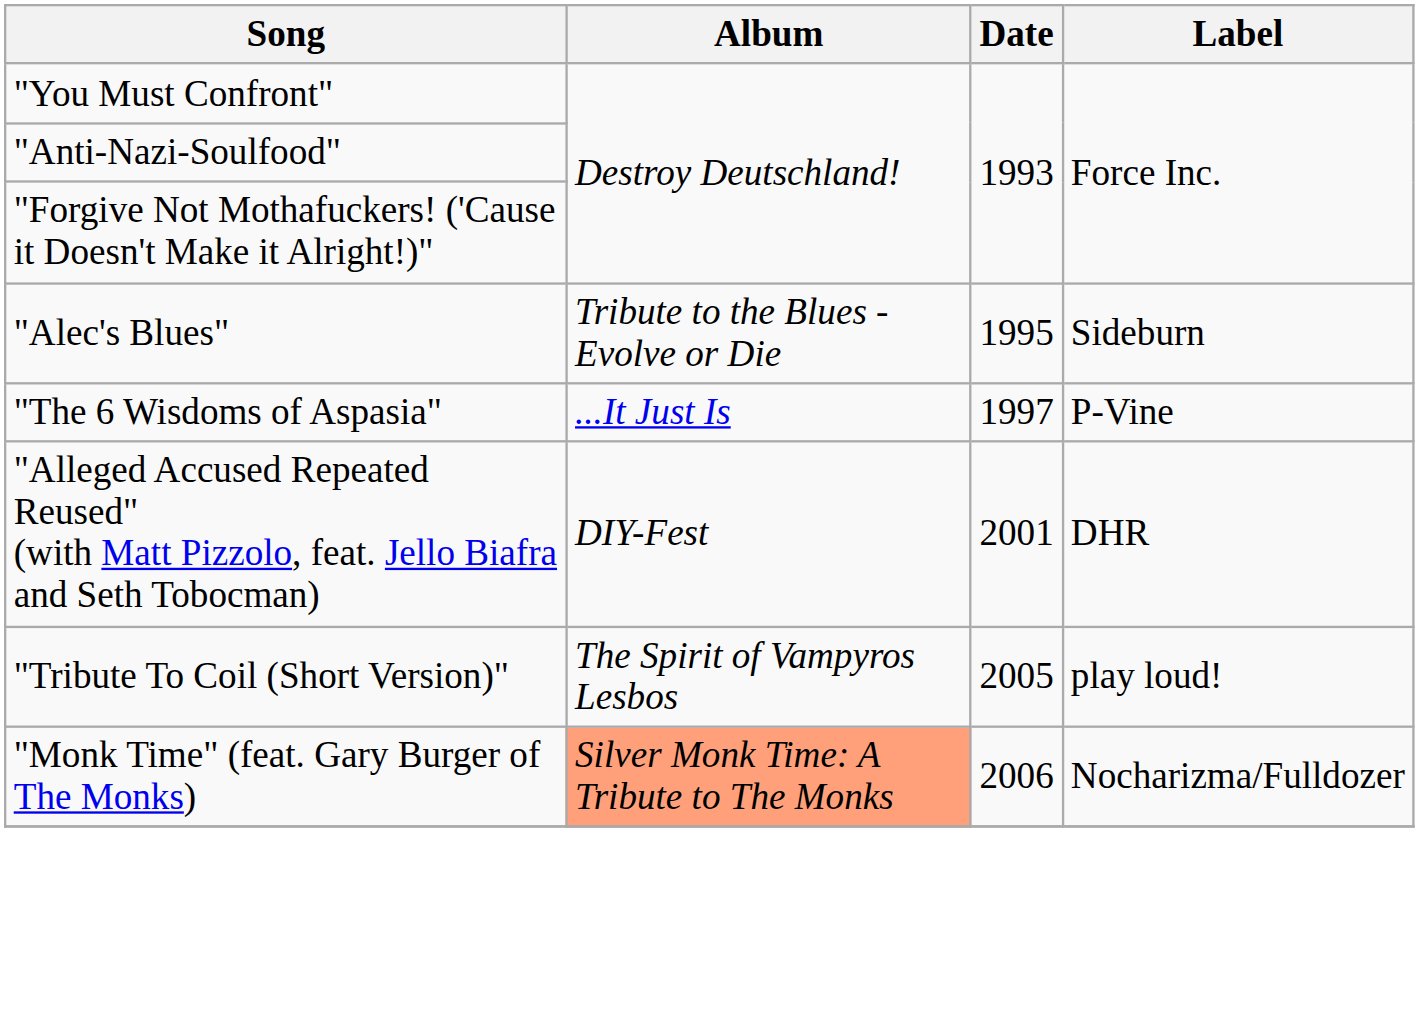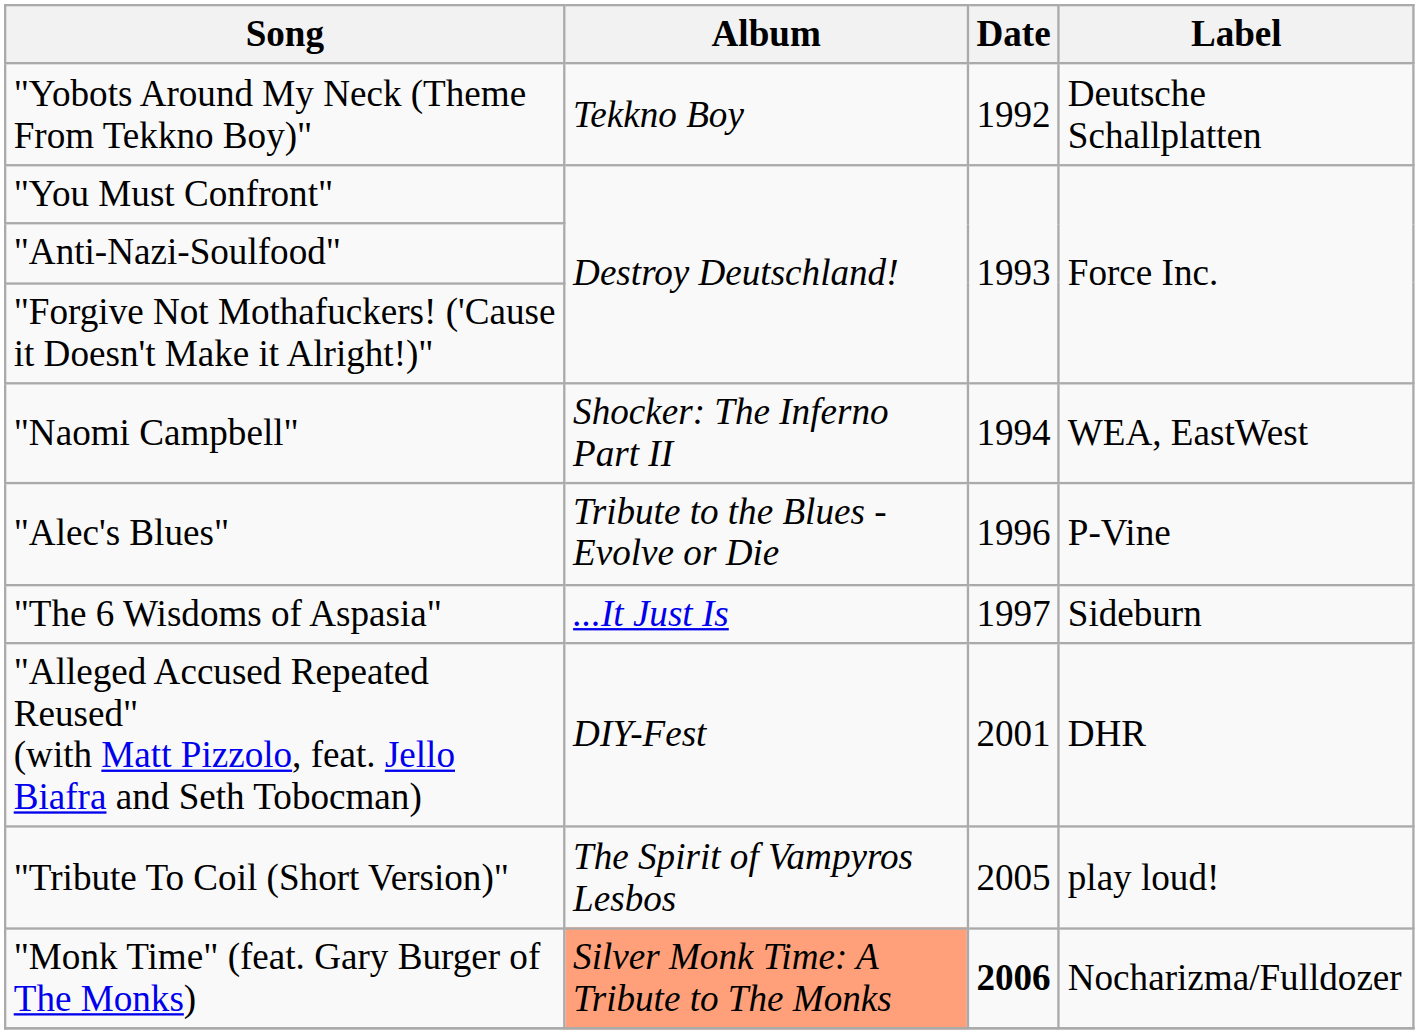 <table class="wikitable">
 <tr>
 <th>Song</th>
 <th>Album</th>
 <th>Date</th>
 <th>Label</th>
+</tr>
+<tr>
+<td>"Yobots Around My Neck (Theme From Tekkno Boy)"</td>
+<td><em>Tekkno Boy</em></td>
+<td>1992</td>
+<td>Deutsche Schallplatten</td>
 </tr>
 <tr>
 <td>"You Must Confront"</td>
 <td rowspan="3"><em>Destroy Deutschland!</em></td>
 <td rowspan="3">1993</td>
 <td rowspan="3">Force Inc.</td>
 </tr>
 <tr>
 <td>"Anti-Nazi-Soulfood"</td>
 </tr>
 <tr>
 <td>"Forgive Not Mothafuckers! ('Cause it Doesn't Make it Alright!)"</td>
 </tr>
 <tr>
+<td>"Naomi Campbell"</td>
+<td><em>Shocker: The Inferno Part II</em></td>
+<td>1994</td>
+<td>WEA, EastWest</td>
+</tr>
+<tr>
 <td>"Alec's Blues"</td>
 <td><em>Tribute to the Blues - Evolve or Die</em></td>
-<td>1995</td>
-<td>Sideburn</td>
+<td>1996</td>
+<td>P-Vine</td>
 </tr>
 <tr>
 <td>"The 6 Wisdoms of Aspasia"</td>
 <td><em><a href='#'>...It Just Is</a></em></td>
 <td>1997</td>
-<td>P-Vine</td>
+<td>Sideburn</td>
 </tr>
 <tr>
 <td>"Alleged Accused Repeated Reused"<br>(with <a href='#'>Matt Pizzolo</a>, feat. <a href='#'>Jello Biafra</a> and Seth Tobocman)</td>
 <td><em>DIY-Fest</em></td>
 <td>2001</td>
 <td>DHR</td>
 </tr>
 <tr>
 <td>"Tribute To Coil (Short Version)"</td>
 <td><em>The Spirit of Vampyros Lesbos</em></td>
 <td>2005</td>
 <td>play loud!</td>
 </tr>
 <tr>
 <td>"Monk Time" (feat. Gary Burger of <a href='#'>The Monks</a>)</td>
 <td style="background: lightsalmon;"><em>Silver Monk Time: A Tribute to The Monks</em></td>
-<td>2006</td>
+<td><strong>2006</strong></td>
 <td>Nocharizma/Fulldozer</td>
 </tr>
 <tr>
 </tr>
 </table>
